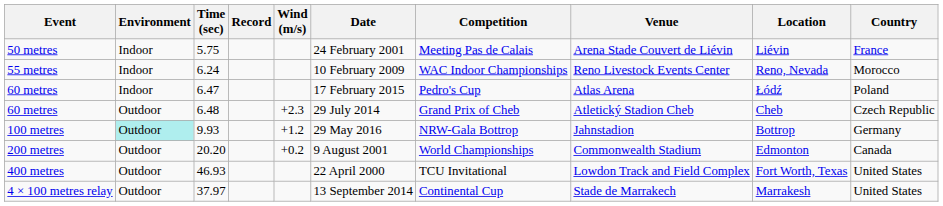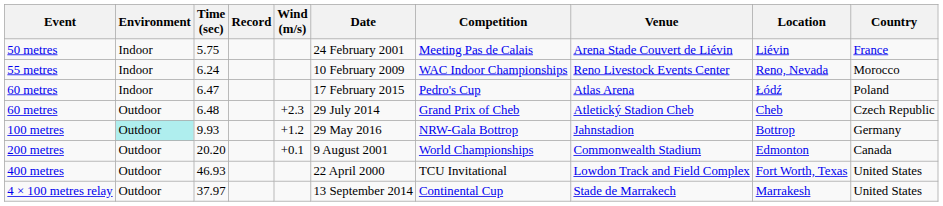 <table class="wikitable sortable">
 <tr>
 <th>Event</th>
 <th>Environment</th>
 <th>Time<br>(sec)</th>
 <th>Record</th>
 <th>Wind<br>(m/s)</th>
 <th>Date</th>
 <th>Competition</th>
 <th>Venue</th>
 <th>Location</th>
 <th>Country</th>
 </tr>
 <tr>
 <td><a href='#'>50 metres</a></td>
 <td>Indoor</td>
 <td>5.75</td>
 <td></td>
 <td></td>
 <td>24 February 2001</td>
 <td><a href='#'>Meeting Pas de Calais</a></td>
 <td><a href='#'>Arena Stade Couvert de Liévin</a></td>
 <td><a href='#'>Liévin</a></td>
 <td><a href='#'>France</a></td>
 </tr>
 <tr>
 <td><a href='#'>55 metres</a></td>
 <td>Indoor</td>
 <td>6.24</td>
 <td></td>
 <td></td>
 <td>10 February 2009</td>
 <td><a href='#'>WAC Indoor Championships</a></td>
 <td><a href='#'>Reno Livestock Events Center</a></td>
 <td><a href='#'>Reno, Nevada</a></td>
 <td>Morocco</td>
 </tr>
 <tr>
 <td><a href='#'>60 metres</a></td>
 <td>Indoor</td>
 <td>6.47</td>
 <td></td>
 <td></td>
 <td>17 February 2015</td>
 <td><a href='#'>Pedro's Cup</a></td>
 <td><a href='#'>Atlas Arena</a></td>
 <td><a href='#'>Łódź</a></td>
 <td>Poland</td>
 </tr>
 <tr>
 <td><a href='#'>60 metres</a></td>
 <td>Outdoor</td>
 <td>6.48</td>
 <td></td>
 <td align=center>+2.3</td>
 <td>29 July 2014</td>
 <td><a href='#'>Grand Prix of Cheb</a></td>
 <td><a href='#'>Atletický Stadion Cheb</a></td>
 <td><a href='#'>Cheb</a></td>
 <td>Czech Republic</td>
 </tr>
 <tr>
 <td><a href='#'>100 metres</a></td>
 <td style="background: paleturquoise;">Outdoor</td>
 <td>9.93</td>
 <td></td>
 <td align=center>+1.2</td>
 <td>29 May 2016</td>
 <td><a href='#'>NRW-Gala Bottrop</a></td>
 <td><a href='#'>Jahnstadion</a></td>
 <td><a href='#'>Bottrop</a></td>
 <td>Germany</td>
 </tr>
 <tr>
 <td><a href='#'>200 metres</a></td>
 <td>Outdoor</td>
 <td>20.20</td>
 <td></td>
-<td align=center>+0.2</td>
+<td align=center>+0.1</td>
 <td>9 August 2001</td>
 <td><a href='#'>World Championships</a></td>
 <td><a href='#'>Commonwealth Stadium</a></td>
 <td><a href='#'>Edmonton</a></td>
 <td>Canada</td>
 </tr>
 <tr>
 <td><a href='#'>400 metres</a></td>
 <td>Outdoor</td>
 <td>46.93</td>
 <td></td>
 <td></td>
 <td>22 April 2000</td>
 <td>TCU Invitational</td>
 <td><a href='#'>Lowdon Track and Field Complex</a></td>
 <td><a href='#'>Fort Worth, Texas</a></td>
 <td>United States</td>
 </tr>
 <tr>
 <td><a href='#'>4 × 100 metres relay</a></td>
 <td>Outdoor</td>
 <td>37.97</td>
 <td></td>
 <td></td>
 <td>13 September 2014</td>
 <td><a href='#'>Continental Cup</a></td>
 <td><a href='#'>Stade de Marrakech</a></td>
 <td><a href='#'>Marrakesh</a></td>
 <td>United States</td>
 </tr>
 </table>
